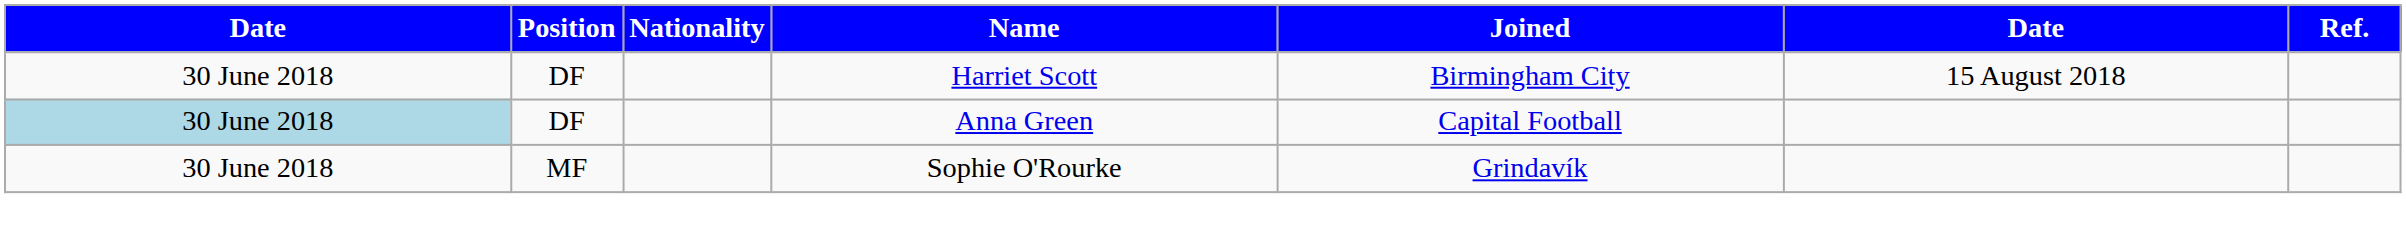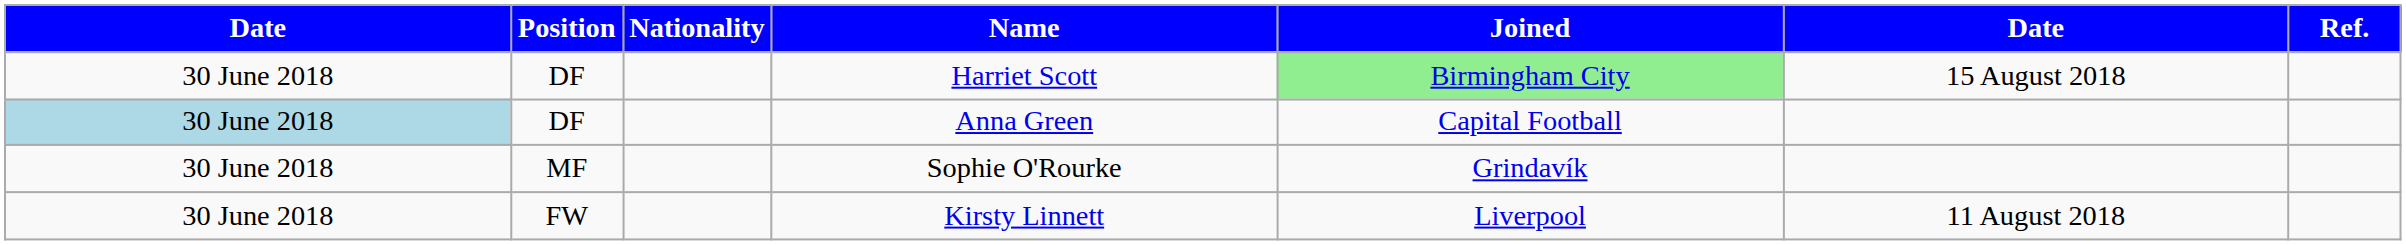 <table class="wikitable"  style="text-align:center; font-size:90%; ">
 <tr>
 <th style="background:#00f; color:white; width:250px;">Date</th>
 <th style="background:#00f; color:white; width:50px;">Position</th>
 <th style="background:#00f; color:white; width:50px;">Nationality</th>
 <th style="background:#00f; color:white; width:250px;">Name</th>
 <th style="background:#00f; color:white; width:250px;">Joined</th>
 <th style="background:#00f; color:white; width:250px;">Date</th>
 <th style="background:#00f; color:white; width:50px;">Ref.</th>
 </tr>
 <tr>
 <td>30 June 2018</td>
 <td>DF</td>
 <td></td>
 <td><a href='#'>Harriet Scott</a></td>
-<td><a href='#'>Birmingham City</a></td>
+<td style="background: lightgreen;"><a href='#'>Birmingham City</a></td>
 <td>15 August 2018</td>
 <td></td>
 </tr>
 <tr>
 <td style="background: lightblue;">30 June 2018</td>
 <td>DF</td>
 <td></td>
 <td><a href='#'>Anna Green</a></td>
 <td><a href='#'>Capital Football</a></td>
 <td></td>
 <td></td>
 </tr>
 <tr>
 <td>30 June 2018</td>
 <td>MF</td>
 <td></td>
 <td>Sophie O'Rourke</td>
 <td><a href='#'>Grindavík</a></td>
 <td></td>
 <td></td>
 </tr>
+<tr>
+<td>30 June 2018</td>
+<td>FW</td>
+<td></td>
+<td><a href='#'>Kirsty Linnett</a></td>
+<td><a href='#'>Liverpool</a></td>
+<td>11 August 2018</td>
+<td></td>
+</tr>
 </table>
